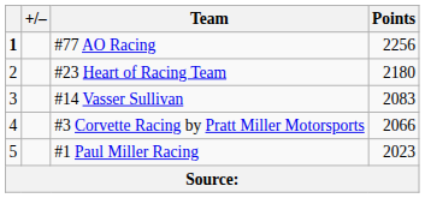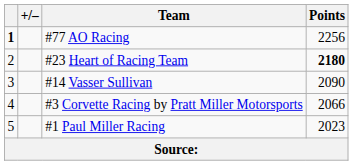 <table class="wikitable" style="font-size: 95%;">
 <tr>
 <th scope="col"></th>
 <th scope="col">+/–</th>
 <th scope="col">Team</th>
 <th scope="col">Points</th>
 </tr>
 <tr>
 <td align=center><strong>1</strong></td>
 <td align=left></td>
 <td>#77 <a href='#'>AO Racing</a></td>
 <td align=right>2256</td>
 </tr>
 <tr>
 <td align=center>2</td>
 <td align=left></td>
 <td>#23 <a href='#'>Heart of Racing Team</a></td>
-<td align=right>2180</td>
+<td align=right><strong>2180</strong></td>
 </tr>
 <tr>
 <td align=center>3</td>
 <td align=left></td>
 <td>#14 <a href='#'>Vasser Sullivan</a></td>
-<td align=right>2083</td>
+<td align=right>2090</td>
 </tr>
 <tr>
 <td align=center>4</td>
 <td align=left></td>
 <td>#3 <a href='#'>Corvette Racing</a> by <a href='#'>Pratt Miller Motorsports</a></td>
 <td align=right>2066</td>
 </tr>
 <tr>
 <td align=center>5</td>
 <td align=left></td>
 <td>#1 <a href='#'>Paul Miller Racing</a></td>
 <td align=right>2023</td>
 </tr>
 <tr>
 <th colspan=5>Source:</th>
 </tr>
 </table>
